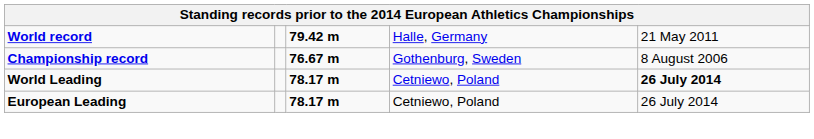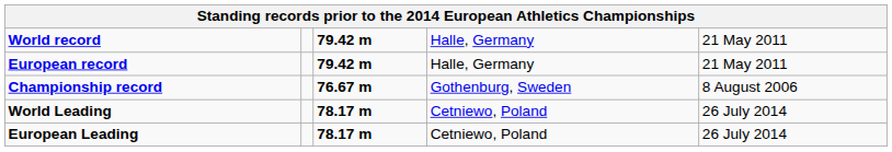 <table class="wikitable" width=75%>
 <tr>
 <th colspan="5">Standing records prior to the 2014 European Athletics Championships</th>
 </tr>
 <tr>
 <td><strong><a href='#'>World record</a></strong></td>
 <td></td>
 <td><strong>79.42 m</strong></td>
 <td><a href='#'>Halle</a>, <a href='#'>Germany</a></td>
+<td>21 May 2011</td>
+</tr>
+<tr>
+<td><strong><a href='#'>European record</a></strong></td>
+<td></td>
+<td><strong>79.42 m</strong></td>
+<td>Halle, Germany</td>
 <td>21 May 2011</td>
 </tr>
 <tr>
 <td><strong><a href='#'>Championship record</a></strong></td>
 <td></td>
 <td><strong>76.67 m</strong></td>
 <td><a href='#'>Gothenburg</a>, <a href='#'>Sweden</a></td>
 <td>8 August 2006</td>
 </tr>
 <tr>
 <td><strong>World Leading</strong></td>
 <td></td>
 <td><strong>78.17 m</strong></td>
 <td><a href='#'>Cetniewo</a>, <a href='#'>Poland</a></td>
-<td><strong>26 July 2014</strong></td>
+<td>26 July 2014</td>
 </tr>
 <tr>
 <td><strong>European Leading</strong></td>
 <td></td>
 <td><strong>78.17 m</strong></td>
 <td>Cetniewo, Poland</td>
 <td>26 July 2014</td>
 </tr>
 </table>
